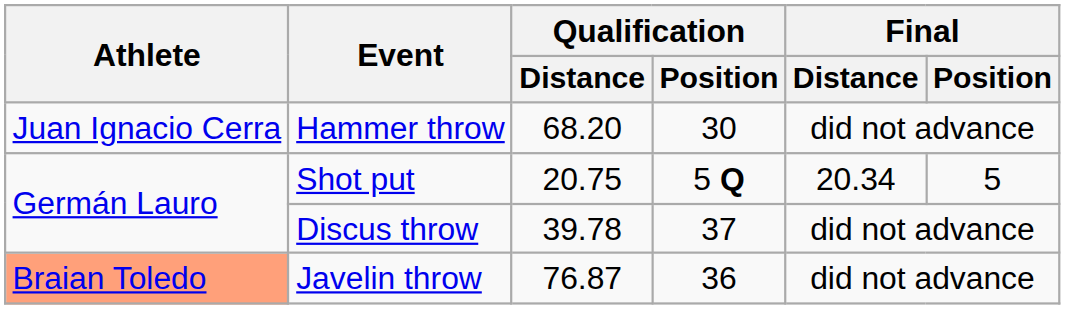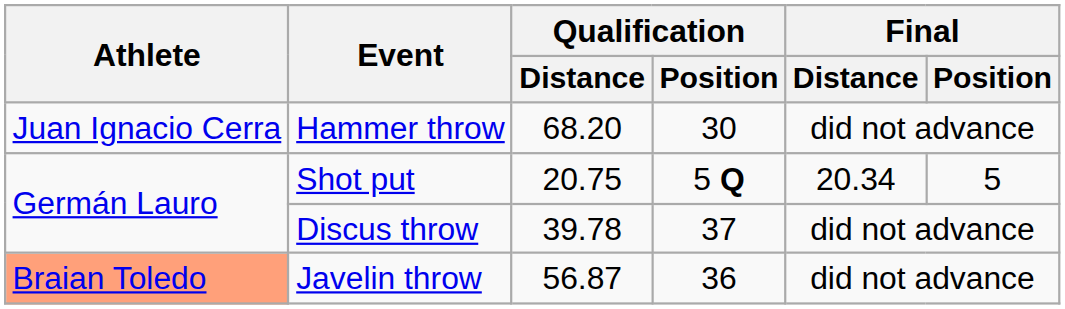 <table class=wikitable style="font-size:90%">
 <tr>
 <th rowspan="2">Athlete</th>
 <th rowspan="2">Event</th>
 <th colspan="2">Qualification</th>
 <th colspan="2">Final</th>
 </tr>
 <tr style="font-size:95%">
 <th>Distance</th>
 <th>Position</th>
 <th>Distance</th>
 <th>Position</th>
 </tr>
 <tr align=center>
 <td align=left><a href='#'>Juan Ignacio Cerra</a></td>
 <td align=left><a href='#'>Hammer throw</a></td>
 <td>68.20</td>
 <td>30</td>
 <td colspan=2>did not advance</td>
 </tr>
 <tr align=center>
 <td align=left rowspan=2><a href='#'>Germán Lauro</a></td>
 <td align=left><a href='#'>Shot put</a></td>
 <td>20.75</td>
 <td>5 <strong>Q</strong></td>
 <td>20.34</td>
 <td>5</td>
 </tr>
 <tr align=center>
 <td align=left><a href='#'>Discus throw</a></td>
 <td>39.78</td>
 <td>37</td>
 <td colspan=2>did not advance</td>
 </tr>
 <tr align=center>
 <td align=left style="background: lightsalmon;"><a href='#'>Braian Toledo</a></td>
 <td align=left><a href='#'>Javelin throw</a></td>
-<td>76.87</td>
+<td>56.87</td>
 <td>36</td>
 <td colspan=2>did not advance</td>
 </tr>
 </table>
